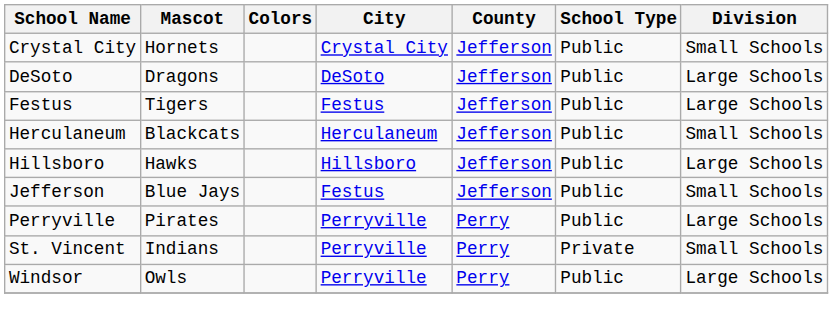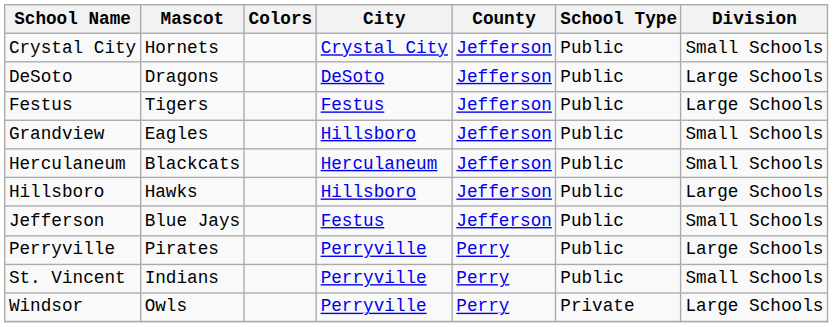 <table class="wikitable">
 <tr>
 <th>School Name</th>
 <th>Mascot</th>
 <th>Colors</th>
 <th>City</th>
 <th>County</th>
 <th>School Type</th>
 <th>Division</th>
 </tr>
 <tr>
 <td>Crystal City</td>
 <td>Hornets</td>
 <td></td>
 <td><a href='#'>Crystal City</a></td>
 <td><a href='#'>Jefferson</a></td>
 <td>Public</td>
 <td>Small Schools</td>
 </tr>
 <tr>
 <td>DeSoto</td>
 <td>Dragons</td>
 <td></td>
 <td><a href='#'>DeSoto</a></td>
 <td><a href='#'>Jefferson</a></td>
 <td>Public</td>
 <td>Large Schools</td>
 </tr>
 <tr>
 <td>Festus</td>
 <td>Tigers</td>
 <td></td>
 <td><a href='#'>Festus</a></td>
 <td><a href='#'>Jefferson</a></td>
 <td>Public</td>
 <td>Large Schools</td>
+</tr>
+<tr>
+<td>Grandview</td>
+<td>Eagles</td>
+<td></td>
+<td><a href='#'>Hillsboro</a></td>
+<td><a href='#'>Jefferson</a></td>
+<td>Public</td>
+<td>Small Schools</td>
 </tr>
 <tr>
 <td>Herculaneum</td>
 <td>Blackcats</td>
 <td></td>
 <td><a href='#'>Herculaneum</a></td>
 <td><a href='#'>Jefferson</a></td>
 <td>Public</td>
 <td>Small Schools</td>
 </tr>
 <tr>
 <td>Hillsboro</td>
 <td>Hawks</td>
 <td></td>
 <td><a href='#'>Hillsboro</a></td>
 <td><a href='#'>Jefferson</a></td>
 <td>Public</td>
 <td>Large Schools</td>
 </tr>
 <tr>
 <td>Jefferson</td>
 <td>Blue Jays</td>
 <td></td>
 <td><a href='#'>Festus</a></td>
 <td><a href='#'>Jefferson</a></td>
 <td>Public</td>
 <td>Small Schools</td>
 </tr>
 <tr>
 <td>Perryville</td>
 <td>Pirates</td>
 <td></td>
 <td><a href='#'>Perryville</a></td>
 <td><a href='#'>Perry</a></td>
 <td>Public</td>
 <td>Large Schools</td>
 </tr>
 <tr>
 <td>St. Vincent</td>
 <td>Indians</td>
 <td></td>
 <td><a href='#'>Perryville</a></td>
 <td><a href='#'>Perry</a></td>
-<td>Private</td>
+<td>Public</td>
 <td>Small Schools</td>
 </tr>
 <tr>
 <td>Windsor</td>
 <td>Owls</td>
 <td></td>
 <td><a href='#'>Perryville</a></td>
 <td><a href='#'>Perry</a></td>
-<td>Public</td>
+<td>Private</td>
 <td>Large Schools</td>
 </tr>
 <tr>
 </tr>
 </table>
